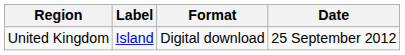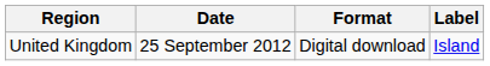 <table class=wikitable>
 <tr>
 <th scope="col">Region</th>
+<th scope="col">Date</th>
+<th scope="col">Format</th>
 <th scope="col">Label</th>
-<th scope="col">Format</th>
-<th scope="col">Date</th>
 </tr>
 <tr>
 <td>United Kingdom</td>
+<td>25 September 2012</td>
+<td>Digital download</td>
 <td><a href='#'>Island</a></td>
-<td>Digital download</td>
-<td>25 September 2012</td>
 </tr>
 </table>
